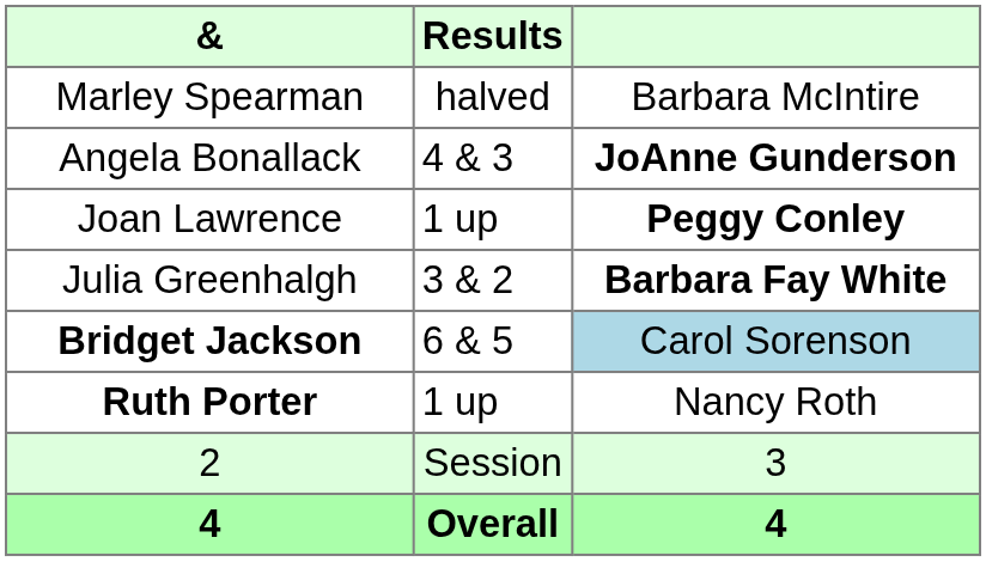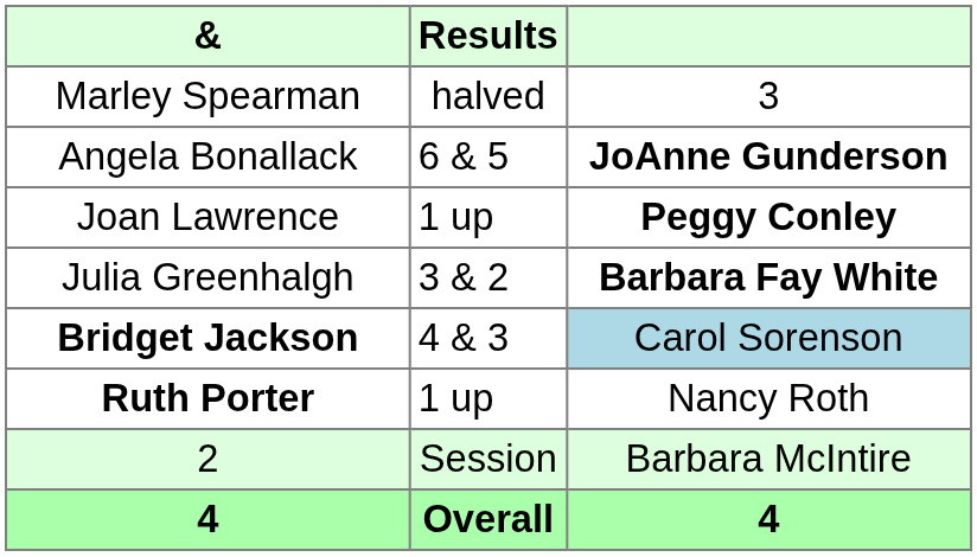 <table border="1" cellpadding="3" style="border-collapse: collapse; text-align:center;">
 <tr style="background:#ddffdd;">
 <th width=160> & </th>
 <th>Results</th>
 <th width=160></th>
 </tr>
 <tr>
 <td>Marley Spearman</td>
 <td>halved</td>
-<td>Barbara McIntire</td>
+<td>3</td>
 </tr>
 <tr>
 <td>Angela Bonallack</td>
-<td align=left> 4 & 3</td>
+<td align=left> 6 & 5</td>
 <td><strong>JoAnne Gunderson</strong></td>
 </tr>
 <tr>
 <td>Joan Lawrence</td>
 <td align=left> 1 up</td>
 <td><strong>Peggy Conley</strong></td>
 </tr>
 <tr>
 <td>Julia Greenhalgh</td>
 <td align=left> 3 & 2</td>
 <td><strong>Barbara Fay White</strong></td>
 </tr>
 <tr>
 <td><strong>Bridget Jackson</strong></td>
-<td align=left> 6 & 5</td>
+<td align=left> 4 & 3</td>
 <td style="background: lightblue;">Carol Sorenson</td>
 </tr>
 <tr>
 <td><strong>Ruth Porter</strong></td>
 <td align=left> 1 up</td>
 <td>Nancy Roth</td>
 </tr>
 <tr style="background:#ddffdd;">
 <td>2</td>
 <td>Session</td>
-<td>3</td>
+<td>Barbara McIntire</td>
 </tr>
 <tr style="background:#aaffaa;">
 <th>4</th>
 <th>Overall</th>
 <th>4</th>
 </tr>
 </table>
